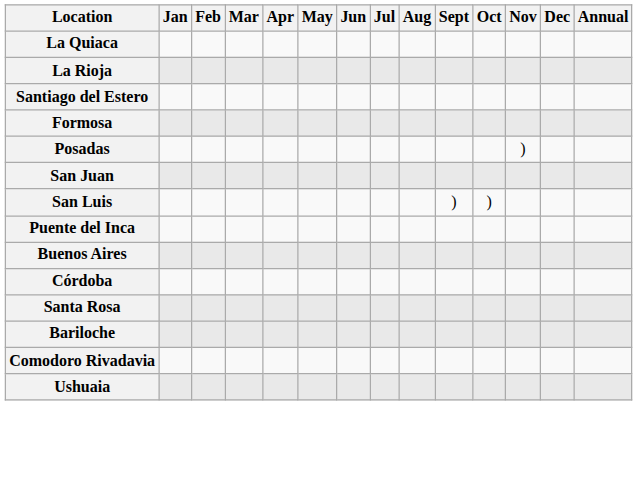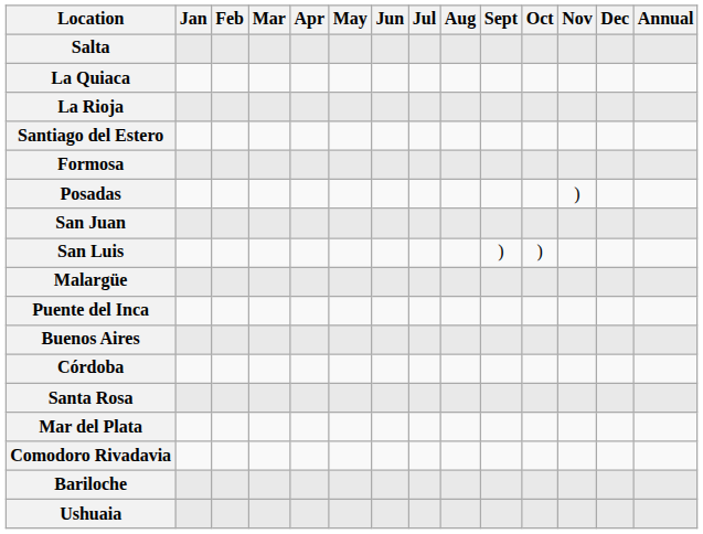 <table class="wikitable sortable" align="left" style=" margin:1em; padding:0.5em; text-align:left; margin-left:3px; font-size:80%">
 <tr align="center">
 <th>Location</th>
 <th>Jan</th>
 <th>Feb</th>
 <th>Mar</th>
 <th>Apr</th>
 <th>May</th>
 <th>Jun</th>
 <th>Jul</th>
 <th>Aug</th>
 <th>Sept</th>
 <th>Oct</th>
 <th>Nov</th>
 <th>Dec</th>
 <th>Annual</th>
+</tr>
+<tr align="center" bgcolor="#e9e9e9">
+<th align="left">Salta</th>
+<td></td>
+<td></td>
+<td></td>
+<td></td>
+<td></td>
+<td></td>
+<td></td>
+<td></td>
+<td></td>
+<td></td>
+<td></td>
+<td></td>
+<td></td>
 </tr>
 <tr align="center">
 <th align="left">La Quiaca</th>
 <td></td>
 <td></td>
 <td></td>
 <td></td>
 <td></td>
 <td></td>
 <td></td>
 <td></td>
 <td></td>
 <td></td>
 <td></td>
 <td></td>
 <td></td>
 </tr>
 <tr align="center" bgcolor="#e9e9e9">
 <th align="left">La Rioja</th>
 <td></td>
 <td></td>
 <td></td>
 <td></td>
 <td></td>
 <td></td>
 <td></td>
 <td></td>
 <td></td>
 <td></td>
 <td></td>
 <td></td>
 <td></td>
 </tr>
 <tr align="center">
 <th align="left">Santiago del Estero</th>
 <td></td>
 <td></td>
 <td></td>
 <td></td>
 <td></td>
 <td></td>
 <td></td>
 <td></td>
 <td></td>
 <td></td>
 <td></td>
 <td></td>
 <td></td>
 </tr>
 <tr align="center" bgcolor="#e9e9e9">
 <th align="left">Formosa</th>
 <td></td>
 <td></td>
 <td></td>
 <td></td>
 <td></td>
 <td></td>
 <td></td>
 <td></td>
 <td></td>
 <td></td>
 <td></td>
 <td></td>
 <td></td>
 </tr>
 <tr align="center">
 <th align="left">Posadas</th>
 <td></td>
 <td></td>
 <td></td>
 <td></td>
 <td></td>
 <td></td>
 <td></td>
 <td></td>
 <td></td>
 <td></td>
 <td>)</td>
 <td></td>
 <td></td>
 </tr>
 <tr align="center" bgcolor="#e9e9e9">
 <th align="left">San Juan</th>
 <td></td>
 <td></td>
 <td></td>
 <td></td>
 <td></td>
 <td></td>
 <td></td>
 <td></td>
 <td></td>
 <td></td>
 <td></td>
 <td></td>
 <td></td>
 </tr>
 <tr align="center">
 <th align="left">San Luis</th>
 <td></td>
 <td></td>
 <td></td>
 <td></td>
 <td></td>
 <td></td>
 <td></td>
 <td></td>
 <td>)</td>
 <td>)</td>
 <td></td>
 <td></td>
 <td></td>
 </tr>
+<tr align="center" bgcolor="#e9e9e9">
+<th align="left">Malargüe</th>
+<td></td>
+<td></td>
+<td></td>
+<td></td>
+<td></td>
+<td></td>
+<td></td>
+<td></td>
+<td></td>
+<td></td>
+<td></td>
+<td></td>
+<td></td>
+</tr>
 <tr align="center">
 <th align="left">Puente del Inca</th>
 <td></td>
 <td></td>
 <td></td>
 <td></td>
 <td></td>
 <td></td>
 <td></td>
 <td></td>
 <td></td>
 <td></td>
 <td></td>
 <td></td>
 <td></td>
 </tr>
 <tr align="center" bgcolor="#e9e9e9">
 <th align="left">Buenos Aires</th>
 <td></td>
 <td></td>
 <td></td>
 <td></td>
 <td></td>
 <td></td>
 <td></td>
 <td></td>
 <td></td>
 <td></td>
 <td></td>
 <td></td>
 <td></td>
 </tr>
 <tr align="center">
 <th align="left">Córdoba</th>
 <td></td>
 <td></td>
 <td></td>
 <td></td>
 <td></td>
 <td></td>
 <td></td>
 <td></td>
 <td></td>
 <td></td>
 <td></td>
 <td></td>
 <td></td>
 </tr>
 <tr align="center" bgcolor="#e9e9e9">
 <th align="left">Santa Rosa</th>
 <td></td>
 <td></td>
 <td></td>
 <td></td>
 <td></td>
 <td></td>
 <td></td>
 <td></td>
 <td></td>
 <td></td>
 <td></td>
 <td></td>
 <td></td>
 </tr>
-<tr align="center" bgcolor="#e9e9e9">
-<th align="left">Bariloche</th>
+<tr align="center">
+<th align="left">Mar del Plata</th>
 <td></td>
 <td></td>
 <td></td>
 <td></td>
 <td></td>
 <td></td>
 <td></td>
 <td></td>
 <td></td>
 <td></td>
 <td></td>
 <td></td>
 <td></td>
 </tr>
 <tr align="center">
 <th align="left">Comodoro Rivadavia</th>
 <td></td>
 <td></td>
 <td></td>
 <td></td>
 <td></td>
 <td></td>
 <td></td>
 <td></td>
 <td></td>
 <td></td>
 <td></td>
 <td></td>
 <td></td>
 </tr>
 <tr align="center" bgcolor="#e9e9e9">
+<th align="left">Bariloche</th>
+<td></td>
+<td></td>
+<td></td>
+<td></td>
+<td></td>
+<td></td>
+<td></td>
+<td></td>
+<td></td>
+<td></td>
+<td></td>
+<td></td>
+<td></td>
+</tr>
+<tr align="center" bgcolor="#e9e9e9">
 <th align="left">Ushuaia</th>
 <td></td>
 <td></td>
 <td></td>
 <td></td>
 <td></td>
 <td></td>
 <td></td>
 <td></td>
 <td></td>
 <td></td>
 <td></td>
 <td></td>
 <td></td>
 </tr>
 </table>
